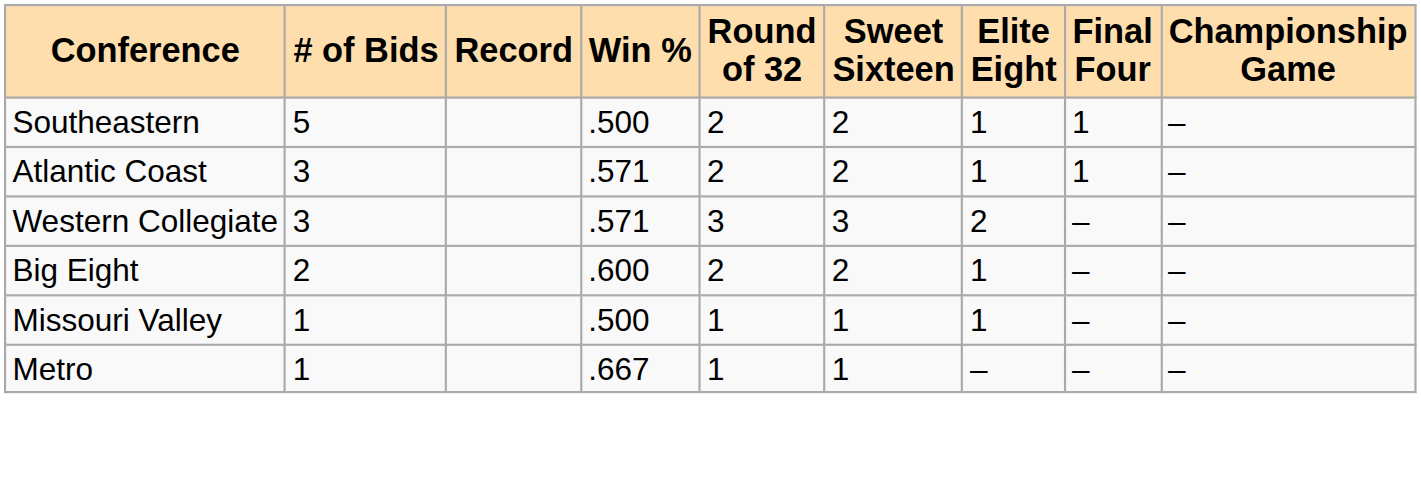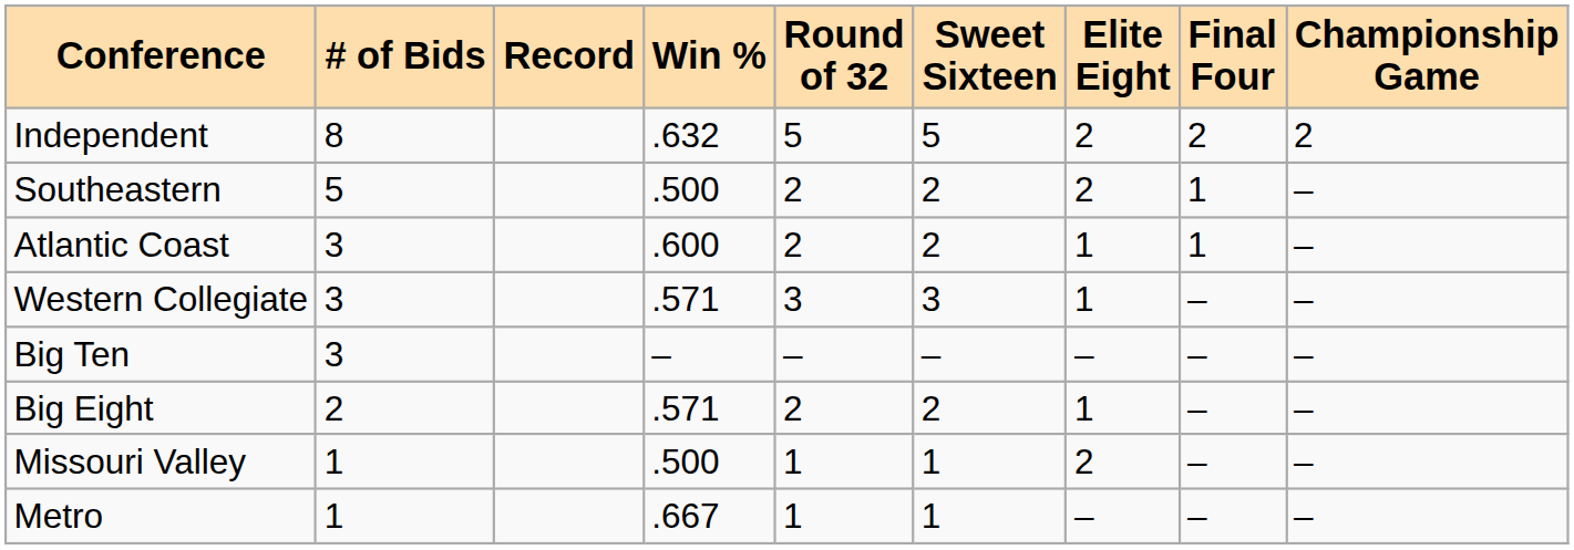 <table class="wikitable sortable">
 <tr>
 <th style="background-color:#FFDEAD;">Conference</th>
 <th style="background-color:#FFDEAD;"># of Bids</th>
 <th style="background-color:#FFDEAD;">Record</th>
 <th style="background-color:#FFDEAD;">Win %</th>
 <th style="background-color:#FFDEAD;">Round<br>of 32</th>
 <th style="background-color:#FFDEAD;">Sweet<br>Sixteen</th>
 <th style="background-color:#FFDEAD;">Elite<br>Eight</th>
 <th style="background-color:#FFDEAD;">Final<br>Four</th>
 <th style="background-color:#FFDEAD;">Championship<br>Game</th>
 </tr>
 <tr style="font-size:11pt"  valign="bottom">
+<td height="15">Independent</td>
+<td>8</td>
+<td></td>
+<td>.632</td>
+<td>5</td>
+<td>5</td>
+<td>2</td>
+<td>2</td>
+<td>2</td>
+</tr>
+<tr style="font-size:11pt"  valign="bottom">
 <td height="15">Southeastern</td>
 <td>5</td>
 <td></td>
 <td>.500</td>
 <td>2</td>
 <td>2</td>
-<td>1</td>
+<td>2</td>
 <td>1</td>
 <td>–</td>
 </tr>
 <tr style="font-size:11pt"  valign="bottom">
 <td height="15">Atlantic Coast</td>
 <td>3</td>
 <td></td>
-<td>.571</td>
+<td>.600</td>
 <td>2</td>
 <td>2</td>
 <td>1</td>
 <td>1</td>
 <td>–</td>
 </tr>
 <tr style="font-size:11pt"  valign="bottom">
 <td height="15">Western  Collegiate</td>
 <td>3</td>
 <td></td>
 <td>.571</td>
 <td>3</td>
 <td>3</td>
-<td>2</td>
+<td>1</td>
+<td>–</td>
+<td>–</td>
+</tr>
+<tr style="font-size:11pt"  valign="bottom">
+<td height="15">Big Ten</td>
+<td>3</td>
+<td></td>
+<td>–</td>
+<td>–</td>
+<td>–</td>
+<td>–</td>
 <td>–</td>
 <td>–</td>
 </tr>
 <tr style="font-size:11pt"  valign="bottom">
 <td height="15">Big Eight</td>
 <td>2</td>
 <td></td>
-<td>.600</td>
+<td>.571</td>
 <td>2</td>
 <td>2</td>
 <td>1</td>
 <td>–</td>
 <td>–</td>
 </tr>
 <tr style="font-size:11pt"  valign="bottom">
 <td height="15">Missouri Valley</td>
 <td>1</td>
 <td></td>
 <td>.500</td>
 <td>1</td>
 <td>1</td>
-<td>1</td>
+<td>2</td>
 <td>–</td>
 <td>–</td>
 </tr>
 <tr style="font-size:11pt"  valign="bottom">
 <td height="15">Metro</td>
 <td>1</td>
 <td></td>
 <td>.667</td>
 <td>1</td>
 <td>1</td>
 <td>–</td>
 <td>–</td>
 <td>–</td>
 </tr>
 </table>
